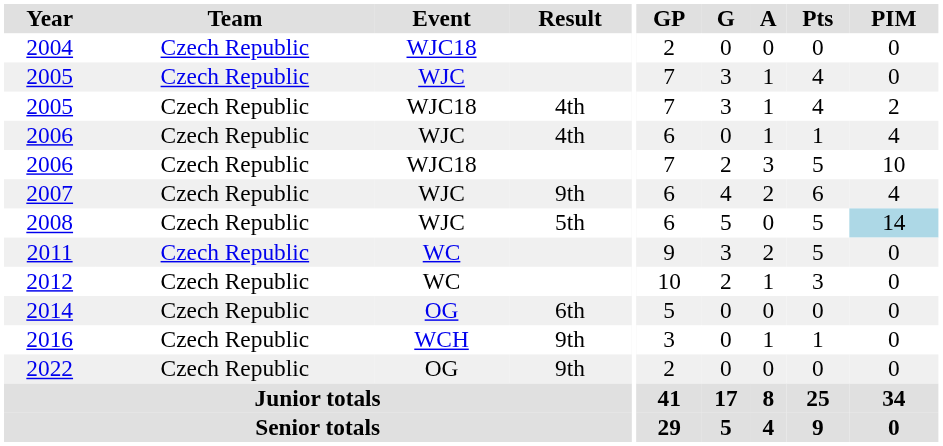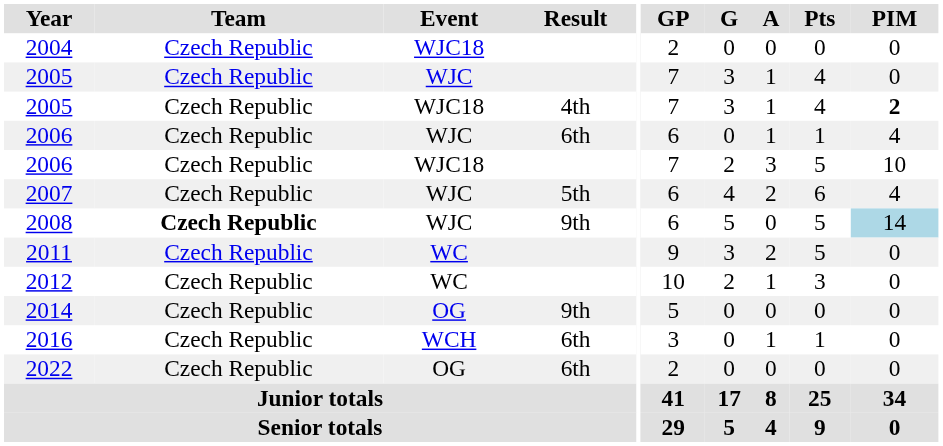 <table border="0" cellpadding="1" cellspacing="0" ID="Table3" style="text-align:center; width:40em">
 <tr ALIGN="center" bgcolor="#e0e0e0">
 <th>Year</th>
 <th>Team</th>
 <th>Event</th>
 <th>Result</th>
 <th rowspan="99" bgcolor="#ffffff"></th>
 <th>GP</th>
 <th>G</th>
 <th>A</th>
 <th>Pts</th>
 <th>PIM</th>
 </tr>
 <tr>
 <td><a href='#'>2004</a></td>
 <td><a href='#'>Czech Republic</a></td>
 <td><a href='#'>WJC18</a></td>
 <td></td>
 <td>2</td>
 <td>0</td>
 <td>0</td>
 <td>0</td>
 <td>0</td>
 </tr>
 <tr bgcolor="#f0f0f0">
 <td><a href='#'>2005</a></td>
 <td><a href='#'>Czech Republic</a></td>
 <td><a href='#'>WJC</a></td>
 <td></td>
 <td>7</td>
 <td>3</td>
 <td>1</td>
 <td>4</td>
 <td>0</td>
 </tr>
 <tr>
 <td><a href='#'>2005</a></td>
 <td>Czech Republic</td>
 <td>WJC18</td>
 <td>4th</td>
 <td>7</td>
 <td>3</td>
 <td>1</td>
 <td>4</td>
-<td>2</td>
+<td><strong>2</strong></td>
 </tr>
 <tr bgcolor="#f0f0f0">
 <td><a href='#'>2006</a></td>
 <td>Czech Republic</td>
 <td>WJC</td>
-<td>4th</td>
+<td>6th</td>
 <td>6</td>
 <td>0</td>
 <td>1</td>
 <td>1</td>
 <td>4</td>
 </tr>
 <tr>
 <td><a href='#'>2006</a></td>
 <td>Czech Republic</td>
 <td>WJC18</td>
 <td></td>
 <td>7</td>
 <td>2</td>
 <td>3</td>
 <td>5</td>
 <td>10</td>
 </tr>
 <tr bgcolor="#f0f0f0">
 <td><a href='#'>2007</a></td>
 <td>Czech Republic</td>
 <td>WJC</td>
-<td>9th</td>
+<td>5th</td>
 <td>6</td>
 <td>4</td>
 <td>2</td>
 <td>6</td>
 <td>4</td>
 </tr>
 <tr>
 <td><a href='#'>2008</a></td>
-<td>Czech Republic</td>
+<td><strong>Czech Republic</strong></td>
 <td>WJC</td>
-<td>5th</td>
+<td>9th</td>
 <td>6</td>
 <td>5</td>
 <td>0</td>
 <td>5</td>
 <td style="background: lightblue;">14</td>
 </tr>
 <tr bgcolor="#f0f0f0">
 <td><a href='#'>2011</a></td>
 <td><a href='#'>Czech Republic</a></td>
 <td><a href='#'>WC</a></td>
 <td></td>
 <td>9</td>
 <td>3</td>
 <td>2</td>
 <td>5</td>
 <td>0</td>
 </tr>
 <tr>
 <td><a href='#'>2012</a></td>
 <td>Czech Republic</td>
 <td>WC</td>
 <td></td>
 <td>10</td>
 <td>2</td>
 <td>1</td>
 <td>3</td>
 <td>0</td>
 </tr>
 <tr bgcolor="#f0f0f0">
 <td><a href='#'>2014</a></td>
 <td>Czech Republic</td>
 <td><a href='#'>OG</a></td>
-<td>6th</td>
+<td>9th</td>
 <td>5</td>
 <td>0</td>
 <td>0</td>
 <td>0</td>
 <td>0</td>
 </tr>
 <tr>
 <td><a href='#'>2016</a></td>
 <td>Czech Republic</td>
 <td><a href='#'>WCH</a></td>
-<td>9th</td>
+<td>6th</td>
 <td>3</td>
 <td>0</td>
 <td>1</td>
 <td>1</td>
 <td>0</td>
 </tr>
 <tr bgcolor="#f0f0f0">
 <td><a href='#'>2022</a></td>
 <td>Czech Republic</td>
 <td>OG</td>
-<td>9th</td>
+<td>6th</td>
 <td>2</td>
 <td>0</td>
 <td>0</td>
 <td>0</td>
 <td>0</td>
 </tr>
 <tr bgcolor="#e0e0e0">
 <th colspan="4">Junior totals</th>
 <th>41</th>
 <th>17</th>
 <th>8</th>
 <th>25</th>
 <th>34</th>
 </tr>
 <tr bgcolor="#e0e0e0">
 <th colspan="4">Senior totals</th>
 <th>29</th>
 <th>5</th>
 <th>4</th>
 <th>9</th>
 <th>0</th>
 </tr>
 </table>
